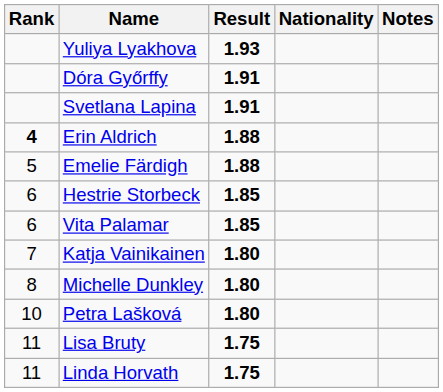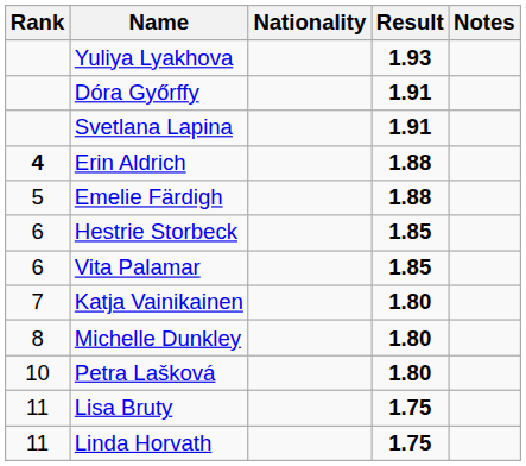 <table class="wikitable sortable" style="text-align:center">
 <tr>
 <th>Rank</th>
 <th>Name</th>
+<th>Nationality</th>
 <th>Result</th>
-<th>Nationality</th>
 <th>Notes</th>
 </tr>
 <tr>
 <td></td>
 <td align=left><a href='#'>Yuliya Lyakhova</a></td>
+<td align=left></td>
 <td><strong>1.93</strong></td>
-<td align=left></td>
 <td></td>
 </tr>
 <tr>
 <td></td>
 <td align=left><a href='#'>Dóra Győrffy</a></td>
+<td align=left></td>
 <td><strong>1.91</strong></td>
-<td align=left></td>
 <td></td>
 </tr>
 <tr>
 <td></td>
 <td align=left><a href='#'>Svetlana Lapina</a></td>
+<td align=left></td>
 <td><strong>1.91</strong></td>
-<td align=left></td>
 <td></td>
 </tr>
 <tr>
 <td><strong>4</strong></td>
 <td align=left><a href='#'>Erin Aldrich</a></td>
+<td align=left></td>
 <td><strong>1.88</strong></td>
-<td align=left></td>
 <td></td>
 </tr>
 <tr>
 <td>5</td>
 <td align=left><a href='#'>Emelie Färdigh</a></td>
+<td align=left></td>
 <td><strong>1.88</strong></td>
-<td align=left></td>
 <td></td>
 </tr>
 <tr>
 <td>6</td>
 <td align=left><a href='#'>Hestrie Storbeck</a></td>
+<td align=left></td>
 <td><strong>1.85</strong></td>
-<td align=left></td>
 <td></td>
 </tr>
 <tr>
 <td>6</td>
 <td align=left><a href='#'>Vita Palamar</a></td>
+<td align=left></td>
 <td><strong>1.85</strong></td>
-<td align=left></td>
 <td></td>
 </tr>
 <tr>
 <td>7</td>
 <td align=left><a href='#'>Katja Vainikainen</a></td>
+<td align=left></td>
 <td><strong>1.80</strong></td>
-<td align=left></td>
 <td></td>
 </tr>
 <tr>
 <td>8</td>
 <td align=left><a href='#'>Michelle Dunkley</a></td>
+<td align=left></td>
 <td><strong>1.80</strong></td>
-<td align=left></td>
 <td></td>
 </tr>
 <tr>
 <td>10</td>
 <td align=left><a href='#'>Petra Lašková</a></td>
+<td align=left></td>
 <td><strong>1.80</strong></td>
-<td align=left></td>
 <td></td>
 </tr>
 <tr>
 <td>11</td>
 <td align=left><a href='#'>Lisa Bruty</a></td>
+<td align=left></td>
 <td><strong>1.75</strong></td>
-<td align=left></td>
 <td></td>
 </tr>
 <tr>
 <td>11</td>
 <td align=left><a href='#'>Linda Horvath</a></td>
+<td align=left></td>
 <td><strong>1.75</strong></td>
-<td align=left></td>
 <td></td>
 </tr>
 </table>
